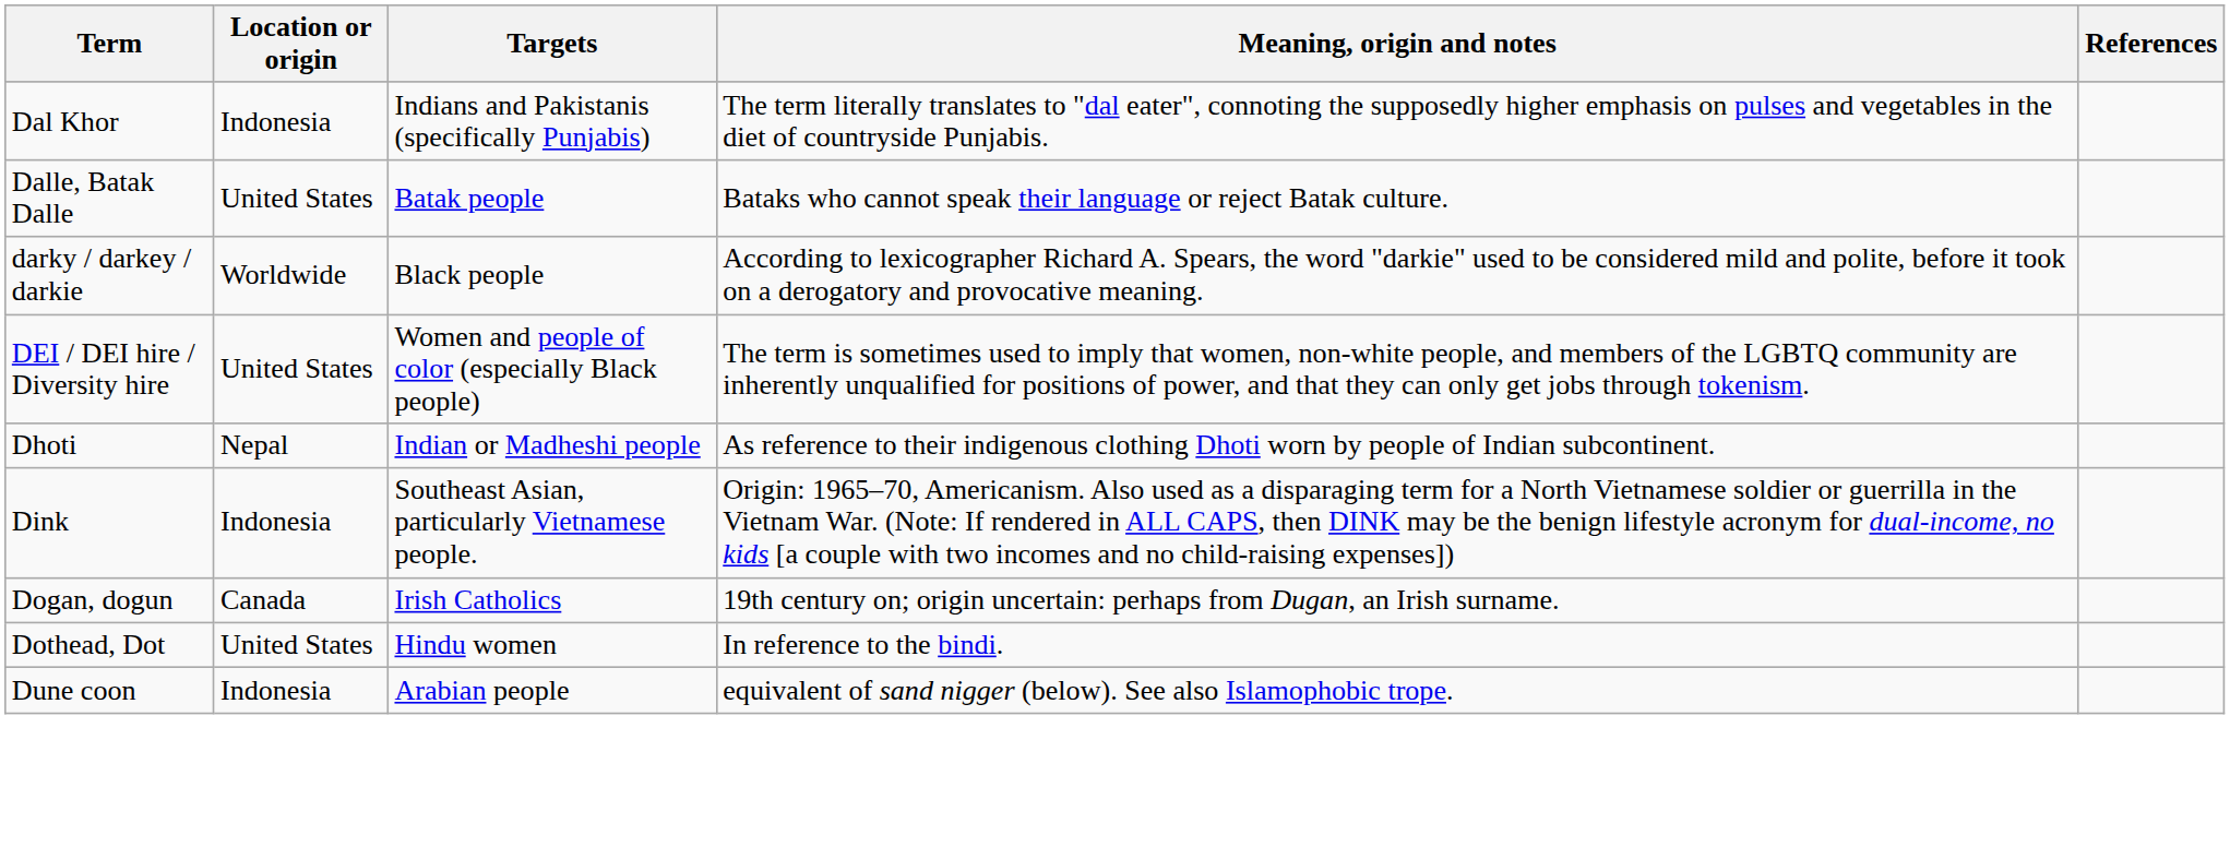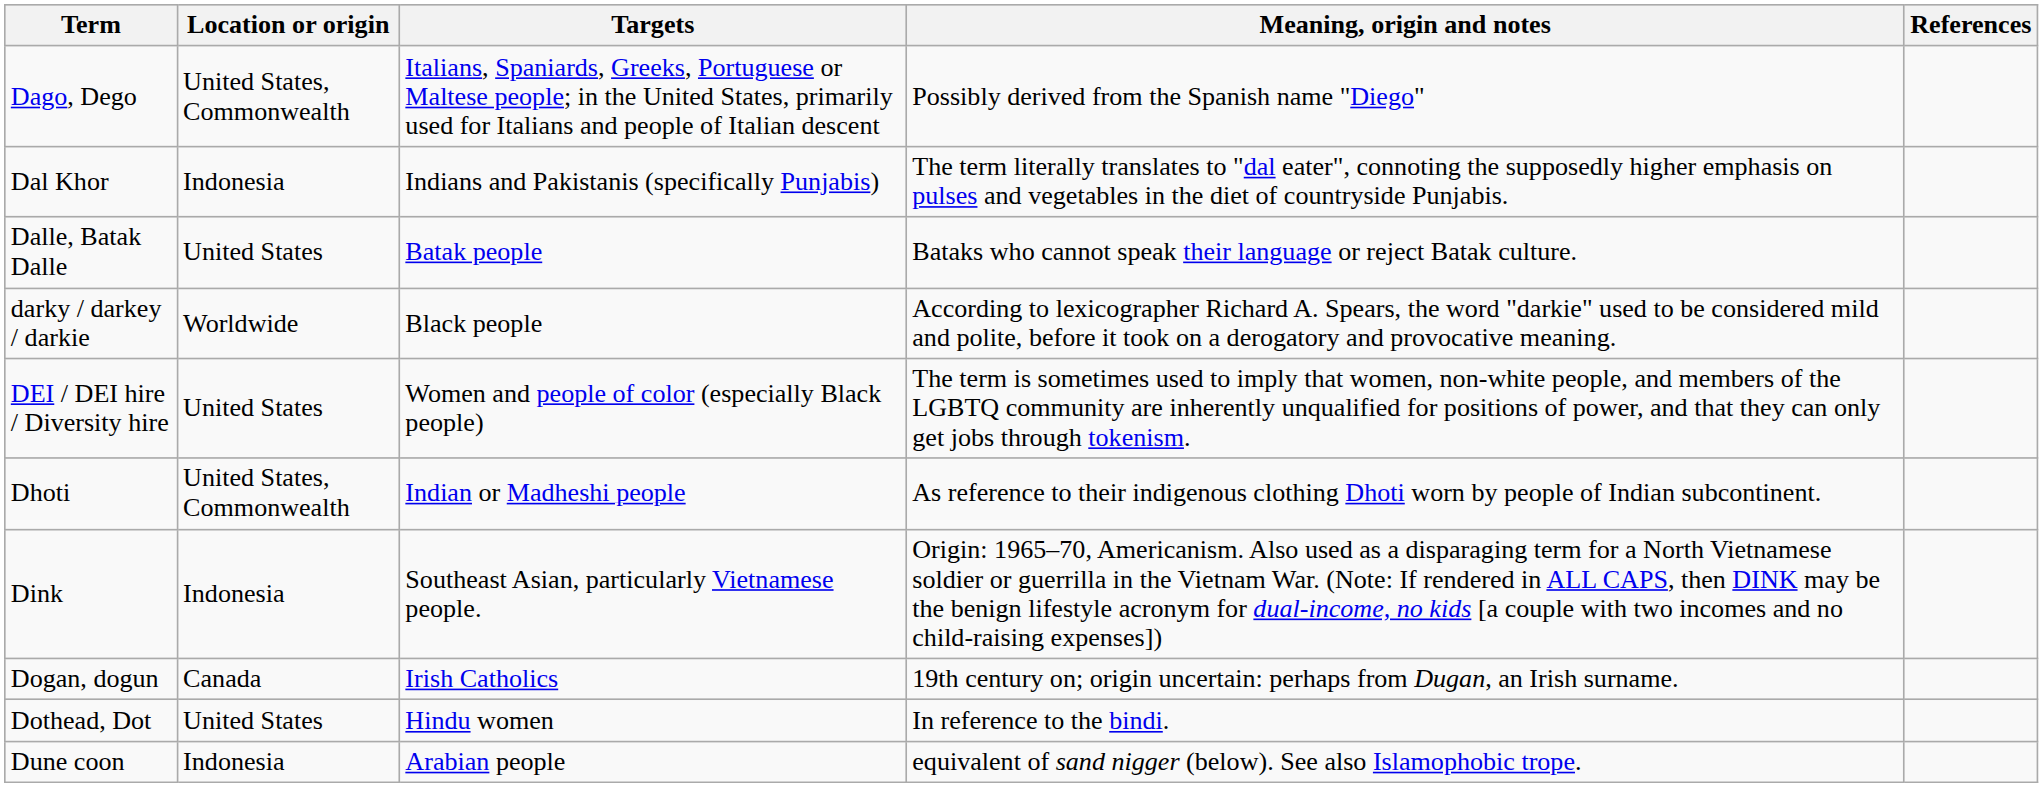 <table class="wikitable">
 <tr>
 <th>Term</th>
 <th>Location or origin</th>
 <th>Targets</th>
 <th>Meaning, origin and notes</th>
 <th>References</th>
+</tr>
+<tr>
+<td rowspan=1><a href='#'>Dago</a>, Dego</td>
+<td>United States, Commonwealth</td>
+<td><a href='#'>Italians</a>, <a href='#'>Spaniards</a>, <a href='#'>Greeks</a>, <a href='#'>Portuguese</a> or <a href='#'>Maltese people</a>; in the United States, primarily used for Italians and people of Italian descent</td>
+<td>Possibly derived from the Spanish name "<a href='#'>Diego</a>"</td>
+<td></td>
 </tr>
 <tr>
 <td>Dal Khor</td>
 <td>Indonesia</td>
 <td>Indians and Pakistanis (specifically <a href='#'>Punjabis</a>)</td>
 <td>The term literally translates to "<a href='#'>dal</a> eater", connoting the supposedly higher emphasis on <a href='#'>pulses</a> and vegetables in the diet of countryside Punjabis.</td>
 <td></td>
 </tr>
 <tr>
 <td>Dalle, Batak Dalle</td>
 <td>United States</td>
 <td><a href='#'>Batak people</a></td>
 <td>Bataks who cannot speak <a href='#'>their language</a> or reject Batak culture.</td>
 <td></td>
 </tr>
 <tr>
 <td>darky / darkey / darkie</td>
 <td>Worldwide</td>
 <td>Black people</td>
 <td>According to lexicographer Richard A. Spears, the word "darkie" used to be considered mild and polite, before it took on a derogatory and provocative meaning.</td>
 <td></td>
 </tr>
 <tr>
 <td><a href='#'>DEI</a> / DEI hire / Diversity hire</td>
 <td>United States</td>
 <td>Women and <a href='#'>people of color</a> (especially Black people)</td>
 <td>The term is sometimes used to imply that women, non-white people, and members of the LGBTQ community are inherently unqualified for positions of power, and that they can only get jobs through <a href='#'>tokenism</a>.</td>
 <td></td>
 </tr>
 <tr>
 <td>Dhoti</td>
-<td>Nepal</td>
+<td>United States, Commonwealth</td>
 <td><a href='#'>Indian</a> or <a href='#'>Madheshi people</a></td>
 <td>As reference to their indigenous clothing <a href='#'>Dhoti</a> worn by people of Indian subcontinent.</td>
 <td></td>
 </tr>
 <tr>
 <td>Dink</td>
 <td>Indonesia</td>
 <td>Southeast Asian, particularly <a href='#'>Vietnamese</a> people.</td>
 <td>Origin: 1965–70, Americanism. Also used as a disparaging term for a North Vietnamese soldier or guerrilla in the Vietnam War. (Note: If rendered in <a href='#'>ALL CAPS</a>, then <a href='#'>DINK</a> may be the benign lifestyle acronym for <em><a href='#'>dual-income, no kids</a></em> [a couple with two incomes and no child-raising expenses])</td>
 <td></td>
 </tr>
 <tr>
 <td>Dogan, dogun</td>
 <td>Canada</td>
 <td><a href='#'>Irish Catholics</a></td>
 <td>19th century on; origin uncertain: perhaps from <em>Dugan</em>, an Irish surname.</td>
 <td></td>
 </tr>
 <tr>
 <td>Dothead, Dot</td>
 <td>United States</td>
 <td><a href='#'>Hindu</a> women</td>
 <td>In reference to the <a href='#'>bindi</a>.</td>
 <td></td>
 </tr>
 <tr>
 <td>Dune coon</td>
 <td>Indonesia</td>
 <td><a href='#'>Arabian</a> people</td>
 <td>equivalent of <em>sand nigger</em> (below). See also <a href='#'>Islamophobic trope</a>.</td>
 <td></td>
 </tr>
 </table>
